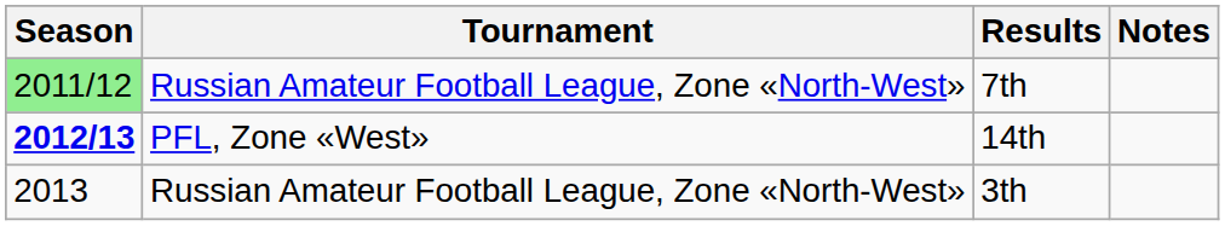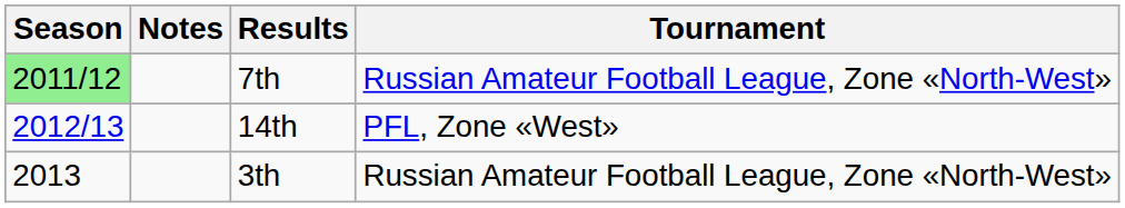 <table class="wikitable">
 <tr>
 <th>Season</th>
+<th>Notes</th>
+<th>Results</th>
 <th>Tournament</th>
-<th>Results</th>
-<th>Notes</th>
 </tr>
 <tr>
 <td style="background: lightgreen;">2011/12</td>
+<td></td>
+<td>7th</td>
 <td><a href='#'>Russian Amateur Football League</a>, Zone «<a href='#'>North-West</a>»</td>
-<td>7th</td>
-<td></td>
 </tr>
 <tr>
-<td><strong><a href='#'>2012/13</a></strong></td>
+<td><a href='#'>2012/13</a></td>
+<td></td>
+<td>14th</td>
 <td><a href='#'>PFL</a>, Zone «West»</td>
-<td>14th</td>
-<td></td>
 </tr>
 <tr>
 <td>2013</td>
+<td></td>
+<td>3th</td>
 <td>Russian Amateur Football League, Zone «North-West»</td>
-<td>3th</td>
-<td></td>
 </tr>
 </table>
